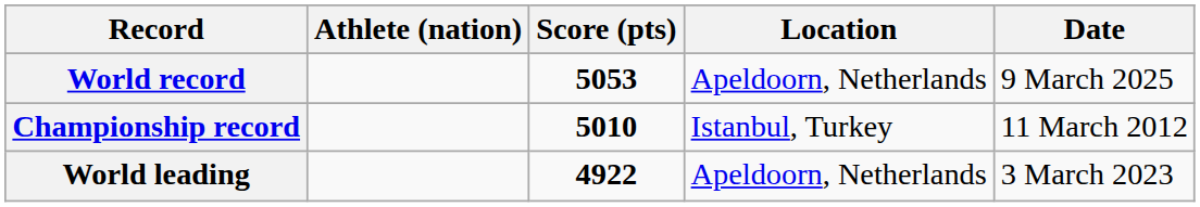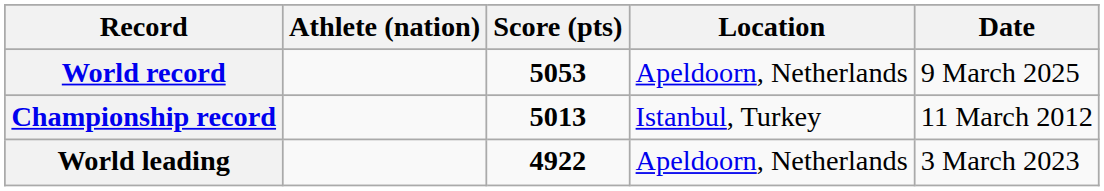 <table class="wikitable">
 <tr>
 <th scope="col">Record</th>
 <th scope="col">Athlete (nation)</th>
 <th scope="col">Score (pts)</th>
 <th scope="col">Location</th>
 <th scope="col">Date</th>
 </tr>
 <tr>
 <th scope="row"><a href='#'>World record</a></th>
 <td></td>
 <td align="center"><strong>5053</strong></td>
 <td><a href='#'>Apeldoorn</a>, Netherlands</td>
 <td>9 March 2025</td>
 </tr>
 <tr>
 <th scope="row"><a href='#'>Championship record</a></th>
 <td></td>
-<td align="center"><strong>5010</strong></td>
+<td align="center"><strong>5013</strong></td>
 <td><a href='#'>Istanbul</a>, Turkey</td>
 <td>11 March 2012</td>
 </tr>
 <tr>
 <th scope="row">World leading</th>
 <td></td>
 <td align="center"><strong>4922</strong></td>
 <td><a href='#'>Apeldoorn</a>, Netherlands</td>
 <td>3 March 2023</td>
 </tr>
 </table>
